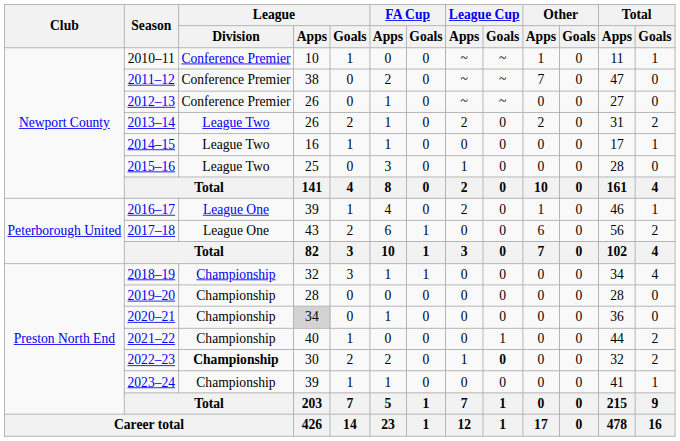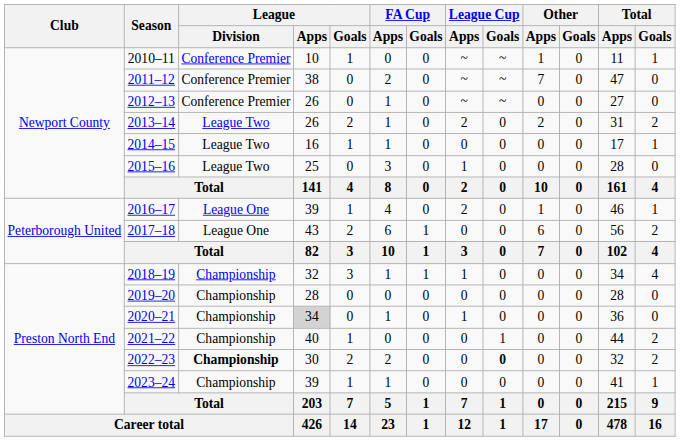 <table class="wikitable" style="text-align:center">
 <tr>
 <th rowspan="2">Club</th>
 <th rowspan="2">Season</th>
 <th colspan="3">League</th>
 <th colspan="2"><a href='#'>FA Cup</a></th>
 <th colspan="2"><a href='#'>League Cup</a></th>
 <th colspan="2">Other</th>
 <th colspan="2">Total</th>
 </tr>
 <tr>
 <th>Division</th>
 <th>Apps</th>
 <th>Goals</th>
 <th>Apps</th>
 <th>Goals</th>
 <th>Apps</th>
 <th>Goals</th>
 <th>Apps</th>
 <th>Goals</th>
 <th>Apps</th>
 <th>Goals</th>
 </tr>
 <tr>
 <td rowspan="7"><a href='#'>Newport County</a></td>
 <td>2010–11</td>
 <td><a href='#'>Conference Premier</a></td>
 <td>10</td>
 <td>1</td>
 <td>0</td>
 <td>0</td>
 <td>~</td>
 <td>~</td>
 <td>1</td>
 <td>0</td>
 <td>11</td>
 <td>1</td>
 </tr>
 <tr>
 <td><a href='#'>2011–12</a></td>
 <td>Conference Premier</td>
 <td>38</td>
 <td>0</td>
 <td>2</td>
 <td>0</td>
 <td>~</td>
 <td>~</td>
 <td>7</td>
 <td>0</td>
 <td>47</td>
 <td>0</td>
 </tr>
 <tr>
 <td><a href='#'>2012–13</a></td>
 <td>Conference Premier</td>
 <td>26</td>
 <td>0</td>
 <td>1</td>
 <td>0</td>
 <td>~</td>
 <td>~</td>
 <td>0</td>
 <td>0</td>
 <td>27</td>
 <td>0</td>
 </tr>
 <tr>
 <td><a href='#'>2013–14</a></td>
 <td><a href='#'>League Two</a></td>
 <td>26</td>
 <td>2</td>
 <td>1</td>
 <td>0</td>
 <td>2</td>
 <td>0</td>
 <td>2</td>
 <td>0</td>
 <td>31</td>
 <td>2</td>
 </tr>
 <tr>
 <td><a href='#'>2014–15</a></td>
 <td>League Two</td>
 <td>16</td>
 <td>1</td>
 <td>1</td>
 <td>0</td>
 <td>0</td>
 <td>0</td>
 <td>0</td>
 <td>0</td>
 <td>17</td>
 <td>1</td>
 </tr>
 <tr>
 <td><a href='#'>2015–16</a></td>
 <td>League Two</td>
 <td>25</td>
 <td>0</td>
 <td>3</td>
 <td>0</td>
 <td>1</td>
 <td>0</td>
 <td>0</td>
 <td>0</td>
 <td>28</td>
 <td>0</td>
 </tr>
 <tr>
 <th colspan="2">Total</th>
 <th>141</th>
 <th>4</th>
 <th>8</th>
 <th>0</th>
 <th>2</th>
 <th>0</th>
 <th>10</th>
 <th>0</th>
 <th>161</th>
 <th>4</th>
 </tr>
 <tr>
 <td rowspan="3"><a href='#'>Peterborough United</a></td>
 <td><a href='#'>2016–17</a></td>
 <td><a href='#'>League One</a></td>
 <td>39</td>
 <td>1</td>
 <td>4</td>
 <td>0</td>
 <td>2</td>
 <td>0</td>
 <td>1</td>
 <td>0</td>
 <td>46</td>
 <td>1</td>
 </tr>
 <tr>
 <td><a href='#'>2017–18</a></td>
 <td>League One</td>
 <td>43</td>
 <td>2</td>
 <td>6</td>
 <td>1</td>
 <td>0</td>
 <td>0</td>
 <td>6</td>
 <td>0</td>
 <td>56</td>
 <td>2</td>
 </tr>
 <tr>
 <th colspan="2">Total</th>
 <th>82</th>
 <th>3</th>
 <th>10</th>
 <th>1</th>
 <th>3</th>
 <th>0</th>
 <th>7</th>
 <th>0</th>
 <th>102</th>
 <th>4</th>
 </tr>
 <tr>
 <td rowspan="7"><a href='#'>Preston North End</a></td>
 <td><a href='#'>2018–19</a></td>
 <td><a href='#'>Championship</a></td>
 <td>32</td>
 <td>3</td>
 <td>1</td>
 <td>1</td>
-<td>0</td>
+<td>1</td>
 <td>0</td>
 <td>0</td>
 <td>0</td>
 <td>34</td>
 <td>4</td>
 </tr>
 <tr>
 <td><a href='#'>2019–20</a></td>
 <td>Championship</td>
 <td>28</td>
 <td>0</td>
 <td>0</td>
 <td>0</td>
 <td>0</td>
 <td>0</td>
 <td>0</td>
 <td>0</td>
 <td>28</td>
 <td>0</td>
 </tr>
 <tr>
 <td><a href='#'>2020–21</a></td>
 <td>Championship</td>
 <td style="background: lightgrey;">34</td>
 <td>0</td>
 <td>1</td>
 <td>0</td>
-<td>0</td>
+<td>1</td>
 <td>0</td>
 <td>0</td>
 <td>0</td>
 <td>36</td>
 <td>0</td>
 </tr>
 <tr>
 <td><a href='#'>2021–22</a></td>
 <td>Championship</td>
 <td>40</td>
 <td>1</td>
 <td>0</td>
 <td>0</td>
 <td>0</td>
 <td>1</td>
 <td>0</td>
 <td>0</td>
 <td>44</td>
 <td>2</td>
 </tr>
 <tr>
 <td><a href='#'>2022–23</a></td>
 <td><strong>Championship</strong></td>
 <td>30</td>
 <td>2</td>
 <td>2</td>
 <td>0</td>
-<td>1</td>
+<td>0</td>
 <td><strong>0</strong></td>
 <td>0</td>
 <td>0</td>
 <td>32</td>
 <td>2</td>
 </tr>
 <tr>
 <td><a href='#'>2023–24</a></td>
 <td>Championship</td>
 <td>39</td>
 <td>1</td>
 <td>1</td>
 <td>0</td>
 <td>0</td>
 <td>0</td>
 <td>0</td>
 <td>0</td>
 <td>41</td>
 <td>1</td>
 </tr>
 <tr>
 <th colspan="2">Total</th>
 <th>203</th>
 <th>7</th>
 <th>5</th>
 <th>1</th>
 <th>7</th>
 <th>1</th>
 <th>0</th>
 <th>0</th>
 <th>215</th>
 <th>9</th>
 </tr>
 <tr>
 <th colspan="3">Career total</th>
 <th>426</th>
 <th>14</th>
 <th>23</th>
 <th>1</th>
 <th>12</th>
 <th>1</th>
 <th>17</th>
 <th>0</th>
 <th>478</th>
 <th>16</th>
 </tr>
 </table>
